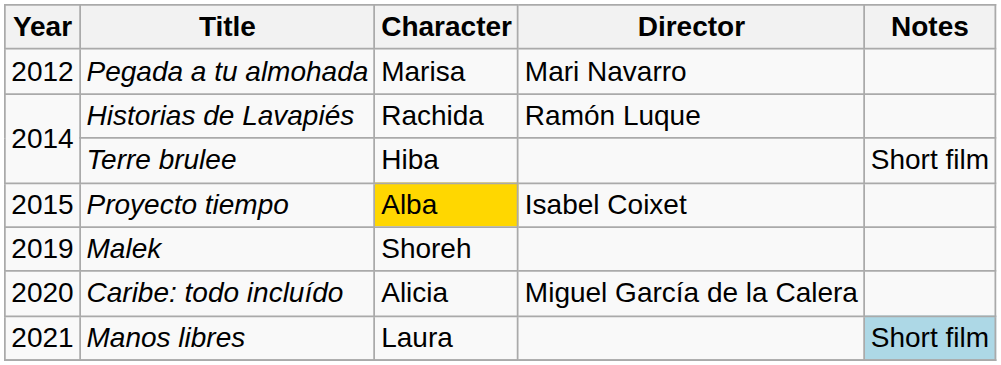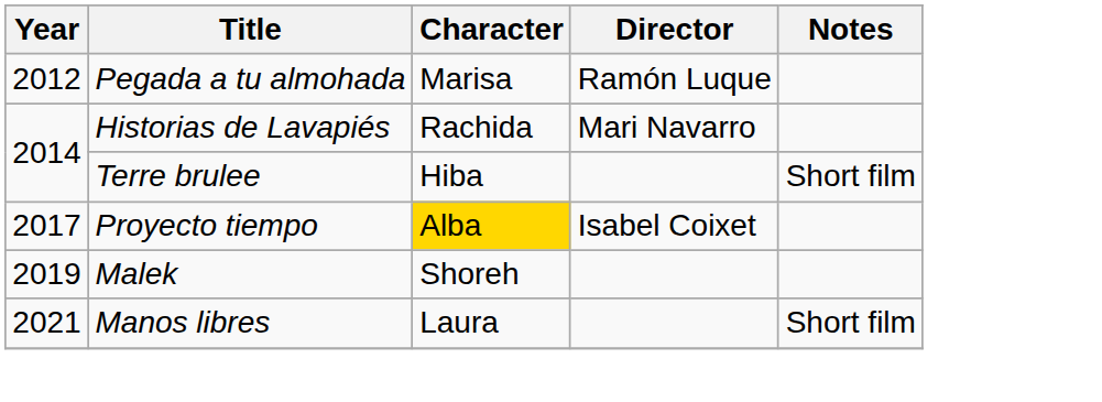 <table class="wikitable">
 <tr>
 <th>Year</th>
 <th>Title</th>
 <th>Character</th>
 <th>Director</th>
 <th>Notes</th>
 </tr>
 <tr>
 <td>2012</td>
 <td><em>Pegada a tu almohada</em></td>
 <td>Marisa</td>
-<td>Mari Navarro</td>
+<td>Ramón Luque</td>
 <td></td>
 </tr>
 <tr>
 <td rowspan="2">2014</td>
 <td><em>Historias de Lavapiés</em></td>
 <td>Rachida</td>
-<td>Ramón Luque</td>
+<td>Mari Navarro</td>
 <td></td>
 </tr>
 <tr>
 <td><em>Terre brulee</em></td>
 <td>Hiba</td>
 <td></td>
 <td>Short film</td>
 </tr>
 <tr>
-<td>2015</td>
+<td>2017</td>
 <td><em>Proyecto tiempo</em></td>
 <td style="background: gold;">Alba</td>
 <td>Isabel Coixet</td>
 <td></td>
 </tr>
 <tr>
 <td>2019</td>
 <td><em>Malek</em></td>
 <td>Shoreh</td>
 <td></td>
 <td></td>
 </tr>
 <tr>
-<td>2020</td>
-<td><em>Caribe: todo incluído</em></td>
-<td>Alicia</td>
-<td>Miguel García de la Calera</td>
-<td></td>
-</tr>
-<tr>
 <td>2021</td>
 <td><em>Manos libres</em></td>
 <td>Laura</td>
 <td></td>
-<td style="background: lightblue;">Short film</td>
+<td>Short film</td>
 </tr>
 <tr>
 </tr>
 </table>
